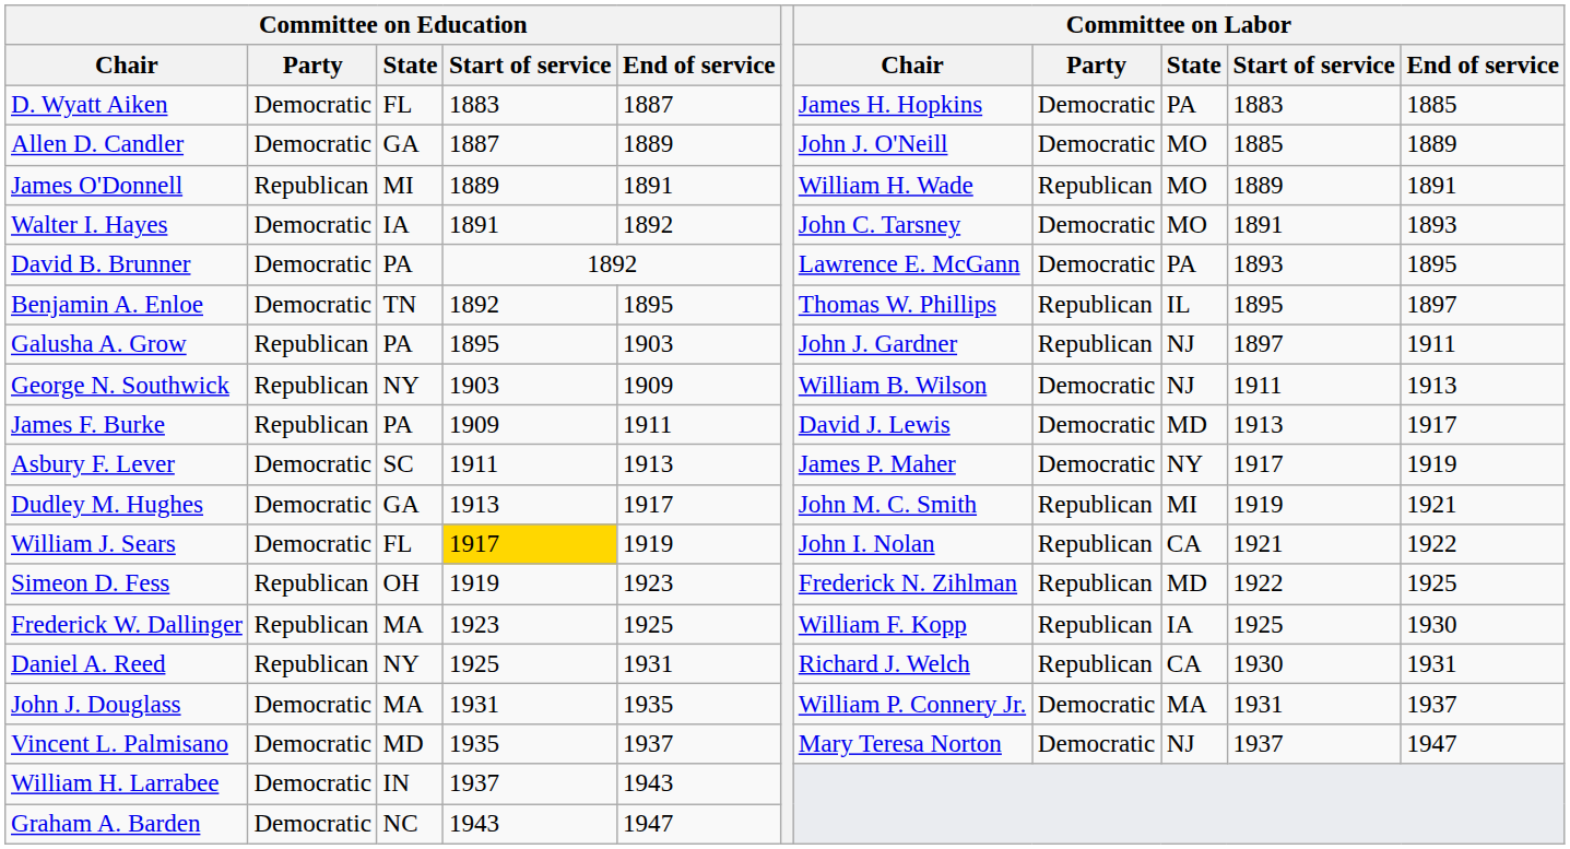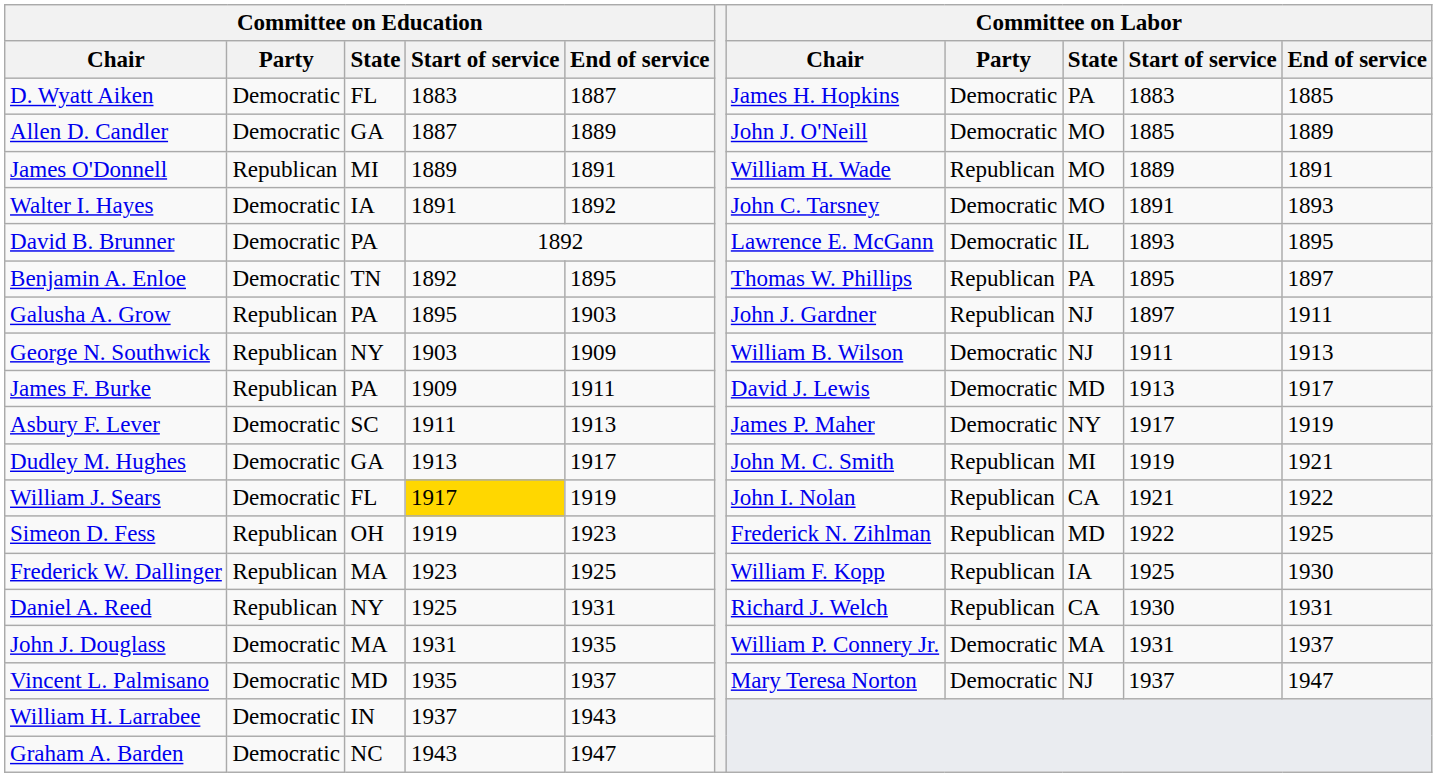 <table class=wikitable>
 <tr>
 <th colspan=5>Committee on Education</th>
 <th rowspan=100></th>
 <th colspan=5>Committee on Labor</th>
 </tr>
 <tr>
 <th>Chair</th>
 <th>Party</th>
 <th>State</th>
 <th>Start of service</th>
 <th>End of service</th>
 <th>Chair</th>
 <th>Party</th>
 <th>State</th>
 <th>Start of service</th>
 <th>End of service</th>
 </tr>
 <tr>
 <td><a href='#'>D. Wyatt Aiken</a></td>
 <td>Democratic</td>
 <td>FL</td>
 <td>1883</td>
 <td>1887</td>
 <td><a href='#'>James H. Hopkins</a></td>
 <td>Democratic</td>
 <td>PA</td>
 <td>1883</td>
 <td>1885</td>
 </tr>
 <tr>
 <td><a href='#'>Allen D. Candler</a></td>
 <td>Democratic</td>
 <td>GA</td>
 <td>1887</td>
 <td>1889</td>
 <td><a href='#'>John J. O'Neill</a></td>
 <td>Democratic</td>
 <td>MO</td>
 <td>1885</td>
 <td>1889</td>
 </tr>
 <tr>
 <td><a href='#'>James O'Donnell</a></td>
 <td>Republican</td>
 <td>MI</td>
 <td>1889</td>
 <td>1891</td>
 <td><a href='#'>William H. Wade</a></td>
 <td>Republican</td>
 <td>MO</td>
 <td>1889</td>
 <td>1891</td>
 </tr>
 <tr>
 <td><a href='#'>Walter I. Hayes</a></td>
 <td>Democratic</td>
 <td>IA</td>
 <td>1891</td>
 <td>1892</td>
 <td><a href='#'>John C. Tarsney</a></td>
 <td>Democratic</td>
 <td>MO</td>
 <td>1891</td>
 <td>1893</td>
 </tr>
 <tr>
 <td><a href='#'>David B. Brunner</a></td>
 <td>Democratic</td>
 <td>PA</td>
 <td colspan=2 align=center>1892</td>
 <td><a href='#'>Lawrence E. McGann</a></td>
 <td>Democratic</td>
-<td>PA</td>
+<td>IL</td>
 <td>1893</td>
 <td>1895</td>
 </tr>
 <tr>
 <td><a href='#'>Benjamin A. Enloe</a></td>
 <td>Democratic</td>
 <td>TN</td>
 <td>1892</td>
 <td>1895</td>
 <td><a href='#'>Thomas W. Phillips</a></td>
 <td>Republican</td>
-<td>IL</td>
+<td>PA</td>
 <td>1895</td>
 <td>1897</td>
 </tr>
 <tr>
 <td><a href='#'>Galusha A. Grow</a></td>
 <td>Republican</td>
 <td>PA</td>
 <td>1895</td>
 <td>1903</td>
 <td><a href='#'>John J. Gardner</a></td>
 <td>Republican</td>
 <td>NJ</td>
 <td>1897</td>
 <td>1911</td>
 </tr>
 <tr>
 <td><a href='#'>George N. Southwick</a></td>
 <td>Republican</td>
 <td>NY</td>
 <td>1903</td>
 <td>1909</td>
 <td><a href='#'>William B. Wilson</a></td>
 <td>Democratic</td>
 <td>NJ</td>
 <td>1911</td>
 <td>1913</td>
 </tr>
 <tr>
 <td><a href='#'>James F. Burke</a></td>
 <td>Republican</td>
 <td>PA</td>
 <td>1909</td>
 <td>1911</td>
 <td><a href='#'>David J. Lewis</a></td>
 <td>Democratic</td>
 <td>MD</td>
 <td>1913</td>
 <td>1917</td>
 </tr>
 <tr>
 <td><a href='#'>Asbury F. Lever</a></td>
 <td>Democratic</td>
 <td>SC</td>
 <td>1911</td>
 <td>1913</td>
 <td><a href='#'>James P. Maher</a></td>
 <td>Democratic</td>
 <td>NY</td>
 <td>1917</td>
 <td>1919</td>
 </tr>
 <tr>
 <td><a href='#'>Dudley M. Hughes</a></td>
 <td>Democratic</td>
 <td>GA</td>
 <td>1913</td>
 <td>1917</td>
 <td><a href='#'>John M. C. Smith</a></td>
 <td>Republican</td>
 <td>MI</td>
 <td>1919</td>
 <td>1921</td>
 </tr>
 <tr>
 <td><a href='#'>William J. Sears</a></td>
 <td>Democratic</td>
 <td>FL</td>
 <td style="background: gold;">1917</td>
 <td>1919</td>
 <td><a href='#'>John I. Nolan</a></td>
 <td>Republican</td>
 <td>CA</td>
 <td>1921</td>
 <td>1922</td>
 </tr>
 <tr>
 <td><a href='#'>Simeon D. Fess</a></td>
 <td>Republican</td>
 <td>OH</td>
 <td>1919</td>
 <td>1923</td>
 <td><a href='#'>Frederick N. Zihlman</a></td>
 <td>Republican</td>
 <td>MD</td>
 <td>1922</td>
 <td>1925</td>
 </tr>
 <tr>
 <td><a href='#'>Frederick W. Dallinger</a></td>
 <td>Republican</td>
 <td>MA</td>
 <td>1923</td>
 <td>1925</td>
 <td><a href='#'>William F. Kopp</a></td>
 <td>Republican</td>
 <td>IA</td>
 <td>1925</td>
 <td>1930</td>
 </tr>
 <tr>
 <td><a href='#'>Daniel A. Reed</a></td>
 <td>Republican</td>
 <td>NY</td>
 <td>1925</td>
 <td>1931</td>
 <td><a href='#'>Richard J. Welch</a></td>
 <td>Republican</td>
 <td>CA</td>
 <td>1930</td>
 <td>1931</td>
 </tr>
 <tr>
 <td><a href='#'>John J. Douglass</a></td>
 <td>Democratic</td>
 <td>MA</td>
 <td>1931</td>
 <td>1935</td>
 <td><a href='#'>William P. Connery Jr.</a></td>
 <td>Democratic</td>
 <td>MA</td>
 <td>1931</td>
 <td>1937</td>
 </tr>
 <tr>
 <td><a href='#'>Vincent L. Palmisano</a></td>
 <td>Democratic</td>
 <td>MD</td>
 <td>1935</td>
 <td>1937</td>
 <td><a href='#'>Mary Teresa Norton</a></td>
 <td>Democratic</td>
 <td>NJ</td>
 <td>1937</td>
 <td>1947</td>
 </tr>
 <tr>
 <td><a href='#'>William H. Larrabee</a></td>
 <td>Democratic</td>
 <td>IN</td>
 <td>1937</td>
 <td>1943</td>
 <td bgcolor=EAECF0 colspan=5 rowspan=2></td>
 </tr>
 <tr>
 <td><a href='#'>Graham A. Barden</a></td>
 <td>Democratic</td>
 <td>NC</td>
 <td>1943</td>
 <td>1947</td>
 </tr>
 </table>
